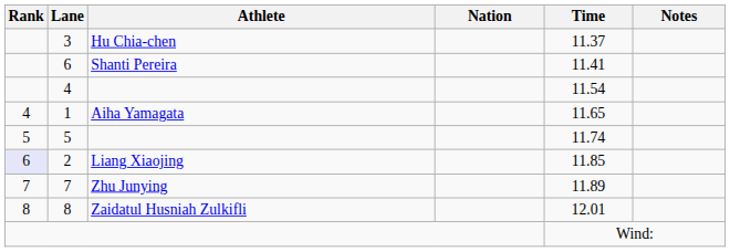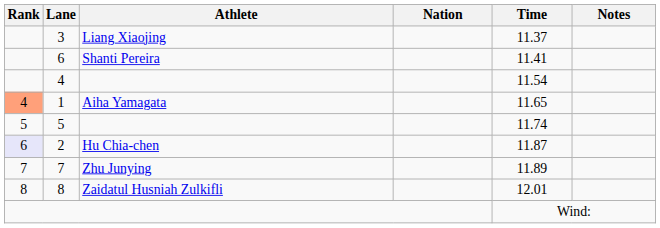 <table class="wikitable sortable" style="text-align:center;width: 60%;">
 <tr>
 <th scope="col" style="width: 10px;">Rank</th>
 <th scope="col" style="width: 10px;">Lane</th>
 <th scope="col">Athlete</th>
 <th scope="col">Nation</th>
 <th scope="col">Time</th>
 <th scope="col">Notes</th>
 </tr>
 <tr>
 <td></td>
 <td>3</td>
-<td align="left"><a href='#'>Hu Chia-chen</a></td>
+<td align="left"><a href='#'>Liang Xiaojing</a></td>
 <td align="left"></td>
 <td>11.37</td>
 <td></td>
 </tr>
 <tr>
 <td></td>
 <td>6</td>
 <td align="left"><a href='#'>Shanti Pereira</a></td>
 <td align="left"></td>
 <td>11.41</td>
 <td></td>
 </tr>
 <tr>
 <td></td>
 <td>4</td>
 <td align="left"></td>
 <td align="left"></td>
 <td>11.54</td>
 <td></td>
 </tr>
 <tr>
-<td>4</td>
+<td style="background: lightsalmon;">4</td>
 <td>1</td>
 <td align="left"><a href='#'>Aiha Yamagata</a></td>
 <td align="left"></td>
 <td>11.65</td>
 <td></td>
 </tr>
 <tr>
 <td>5</td>
 <td>5</td>
 <td align="left"></td>
 <td align="left"></td>
 <td>11.74</td>
 <td></td>
 </tr>
 <tr>
 <td style="background: lavender;">6</td>
 <td>2</td>
-<td align="left"><a href='#'>Liang Xiaojing</a></td>
+<td align="left"><a href='#'>Hu Chia-chen</a></td>
 <td align="left"></td>
-<td>11.85</td>
+<td>11.87</td>
 <td></td>
 </tr>
 <tr>
 <td>7</td>
 <td>7</td>
 <td align="left"><a href='#'>Zhu Junying</a></td>
 <td align="left"></td>
 <td>11.89</td>
 <td></td>
 </tr>
 <tr>
 <td>8</td>
 <td>8</td>
 <td align="left"><a href='#'>Zaidatul Husniah Zulkifli</a></td>
 <td align="left"></td>
 <td>12.01</td>
 <td></td>
 </tr>
 <tr class="sortbottom">
 <td colspan="4"></td>
 <td colspan="2">Wind: </td>
 </tr>
 </table>
